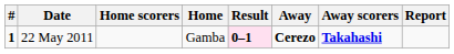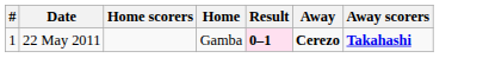 <table class="wikitable">
 <tr>
 <th>#</th>
 <th>Date</th>
 <th>Home scorers</th>
 <th>Home</th>
 <th>Result</th>
 <th>Away</th>
 <th>Away scorers</th>
-<th>Report</th>
 </tr>
 <tr>
-<td><strong>1</strong></td>
+<td>1</td>
 <td>22 May 2011</td>
 <td></td>
 <td>Gamba</td>
 <td style="background:#ffe0f0;"><strong>0–1</strong></td>
 <td><strong>Cerezo</strong></td>
 <td><strong><a href='#'>Takahashi</a></strong></td>
-<td></td>
 </tr>
 </table>
